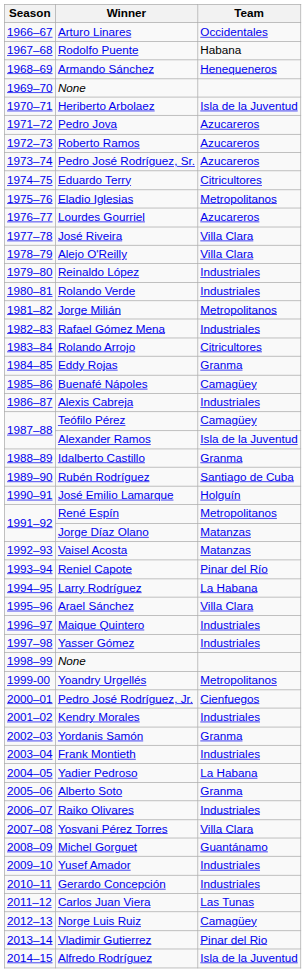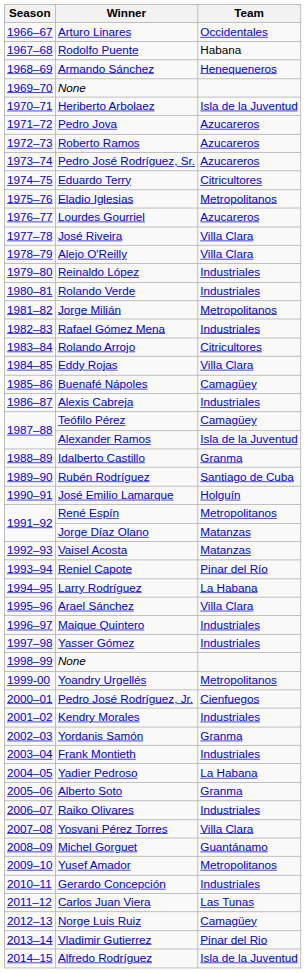 <table class="wikitable sortable">
 <tr>
 <th>Season</th>
 <th>Winner</th>
 <th>Team</th>
 </tr>
 <tr>
 <td><a href='#'>1966–67</a></td>
 <td><a href='#'>Arturo Linares</a></td>
 <td><a href='#'>Occidentales</a></td>
 </tr>
 <tr>
 <td><a href='#'>1967–68</a></td>
 <td><a href='#'>Rodolfo Puente</a></td>
 <td>Habana</td>
 </tr>
 <tr>
 <td><a href='#'>1968–69</a></td>
 <td><a href='#'>Armando Sánchez</a></td>
 <td><a href='#'>Henequeneros</a></td>
 </tr>
 <tr>
 <td><a href='#'>1969–70</a></td>
 <td><em>None</em></td>
 <td></td>
 </tr>
 <tr>
 <td><a href='#'>1970–71</a></td>
 <td><a href='#'>Heriberto Arbolaez</a></td>
 <td><a href='#'>Isla de la Juventud</a></td>
 </tr>
 <tr>
 <td><a href='#'>1971–72</a></td>
 <td><a href='#'>Pedro Jova</a></td>
 <td><a href='#'>Azucareros</a></td>
 </tr>
 <tr>
 <td><a href='#'>1972–73</a></td>
 <td><a href='#'>Roberto Ramos</a></td>
 <td><a href='#'>Azucareros</a></td>
 </tr>
 <tr>
 <td><a href='#'>1973–74</a></td>
 <td><a href='#'>Pedro José Rodríguez, Sr.</a></td>
 <td><a href='#'>Azucareros</a></td>
 </tr>
 <tr>
 <td><a href='#'>1974–75</a></td>
 <td><a href='#'>Eduardo Terry</a></td>
 <td><a href='#'>Citricultores</a></td>
 </tr>
 <tr>
 <td><a href='#'>1975–76</a></td>
 <td><a href='#'>Eladio Iglesias</a></td>
 <td><a href='#'>Metropolitanos</a></td>
 </tr>
 <tr>
 <td><a href='#'>1976–77</a></td>
 <td><a href='#'>Lourdes Gourriel</a></td>
 <td><a href='#'>Azucareros</a></td>
 </tr>
 <tr>
 <td><a href='#'>1977–78</a></td>
 <td><a href='#'>José Riveira</a></td>
 <td><a href='#'>Villa Clara</a></td>
 </tr>
 <tr>
 <td><a href='#'>1978–79</a></td>
 <td><a href='#'>Alejo O'Reilly</a></td>
 <td><a href='#'>Villa Clara</a></td>
 </tr>
 <tr>
 <td><a href='#'>1979–80</a></td>
 <td><a href='#'>Reinaldo López</a></td>
 <td><a href='#'>Industriales</a></td>
 </tr>
 <tr>
 <td><a href='#'>1980–81</a></td>
 <td><a href='#'>Rolando Verde</a></td>
 <td><a href='#'>Industriales</a></td>
 </tr>
 <tr>
 <td><a href='#'>1981–82</a></td>
 <td><a href='#'>Jorge Milián</a></td>
 <td><a href='#'>Metropolitanos</a></td>
 </tr>
 <tr>
 <td><a href='#'>1982–83</a></td>
 <td><a href='#'>Rafael Gómez Mena</a></td>
 <td><a href='#'>Industriales</a></td>
 </tr>
 <tr>
 <td><a href='#'>1983–84</a></td>
 <td><a href='#'>Rolando Arrojo</a></td>
 <td><a href='#'>Citricultores</a></td>
 </tr>
 <tr>
 <td><a href='#'>1984–85</a></td>
 <td><a href='#'>Eddy Rojas</a></td>
-<td><a href='#'>Granma</a></td>
+<td><a href='#'>Villa Clara</a></td>
 </tr>
 <tr>
 <td><a href='#'>1985–86</a></td>
 <td><a href='#'>Buenafé Nápoles</a></td>
 <td><a href='#'>Camagüey</a></td>
 </tr>
 <tr>
 <td><a href='#'>1986–87</a></td>
 <td><a href='#'>Alexis Cabreja</a></td>
 <td><a href='#'>Industriales</a></td>
 </tr>
 <tr>
 <td rowspan=2><a href='#'>1987–88</a></td>
 <td><a href='#'>Teófilo Pérez</a></td>
 <td><a href='#'>Camagüey</a></td>
 </tr>
 <tr>
 <td><a href='#'>Alexander Ramos</a></td>
 <td><a href='#'>Isla de la Juventud</a></td>
 </tr>
 <tr>
 <td><a href='#'>1988–89</a></td>
 <td><a href='#'>Idalberto Castillo</a></td>
 <td><a href='#'>Granma</a></td>
 </tr>
 <tr>
 <td><a href='#'>1989–90</a></td>
 <td><a href='#'>Rubén Rodríguez</a></td>
 <td><a href='#'>Santiago de Cuba</a></td>
 </tr>
 <tr>
 <td><a href='#'>1990–91</a></td>
 <td><a href='#'>José Emilio Lamarque</a></td>
 <td><a href='#'>Holguín</a></td>
 </tr>
 <tr>
 <td rowspan=2><a href='#'>1991–92</a></td>
 <td><a href='#'>René Espín</a></td>
 <td><a href='#'>Metropolitanos</a></td>
 </tr>
 <tr>
 <td><a href='#'>Jorge Díaz Olano</a></td>
 <td><a href='#'>Matanzas</a></td>
 </tr>
 <tr>
 <td><a href='#'>1992–93</a></td>
 <td><a href='#'>Vaisel Acosta</a></td>
 <td><a href='#'>Matanzas</a></td>
 </tr>
 <tr>
 <td><a href='#'>1993–94</a></td>
 <td><a href='#'>Reniel Capote</a></td>
 <td><a href='#'>Pinar del Río</a></td>
 </tr>
 <tr>
 <td><a href='#'>1994–95</a></td>
 <td><a href='#'>Larry Rodríguez</a></td>
 <td><a href='#'>La Habana</a></td>
 </tr>
 <tr>
 <td><a href='#'>1995–96</a></td>
 <td><a href='#'>Arael Sánchez</a></td>
 <td><a href='#'>Villa Clara</a></td>
 </tr>
 <tr>
 <td><a href='#'>1996–97</a></td>
 <td><a href='#'>Maique Quintero</a></td>
 <td><a href='#'>Industriales</a></td>
 </tr>
 <tr>
 <td><a href='#'>1997–98</a></td>
 <td><a href='#'>Yasser Gómez</a></td>
 <td><a href='#'>Industriales</a></td>
 </tr>
 <tr>
 <td><a href='#'>1998–99</a></td>
 <td><em>None</em></td>
 <td></td>
 </tr>
 <tr>
 <td><a href='#'>1999-00</a></td>
 <td><a href='#'>Yoandry Urgellés</a></td>
 <td><a href='#'>Metropolitanos</a></td>
 </tr>
 <tr>
 <td><a href='#'>2000–01</a></td>
 <td><a href='#'>Pedro José Rodríguez, Jr.</a></td>
 <td><a href='#'>Cienfuegos</a></td>
 </tr>
 <tr>
 <td><a href='#'>2001–02</a></td>
 <td><a href='#'>Kendry Morales</a></td>
 <td><a href='#'>Industriales</a></td>
 </tr>
 <tr>
 <td><a href='#'>2002–03</a></td>
 <td><a href='#'>Yordanis Samón</a></td>
 <td><a href='#'>Granma</a></td>
 </tr>
 <tr>
 <td><a href='#'>2003–04</a></td>
 <td><a href='#'>Frank Montieth</a></td>
 <td><a href='#'>Industriales</a></td>
 </tr>
 <tr>
 <td><a href='#'>2004–05</a></td>
 <td><a href='#'>Yadier Pedroso</a></td>
 <td><a href='#'>La Habana</a></td>
 </tr>
 <tr>
 <td><a href='#'>2005–06</a></td>
 <td><a href='#'>Alberto Soto</a></td>
 <td><a href='#'>Granma</a></td>
 </tr>
 <tr>
 <td><a href='#'>2006–07</a></td>
 <td><a href='#'>Raiko Olivares</a></td>
 <td><a href='#'>Industriales</a></td>
 </tr>
 <tr>
 <td><a href='#'>2007–08</a></td>
 <td><a href='#'>Yosvani Pérez Torres</a></td>
 <td><a href='#'>Villa Clara</a></td>
 </tr>
 <tr>
 <td><a href='#'>2008–09</a></td>
 <td><a href='#'>Michel Gorguet</a></td>
 <td><a href='#'>Guantánamo</a></td>
 </tr>
 <tr>
 <td><a href='#'>2009–10</a></td>
 <td><a href='#'>Yusef Amador</a></td>
-<td><a href='#'>Industriales</a></td>
+<td><a href='#'>Metropolitanos</a></td>
 </tr>
 <tr>
 <td><a href='#'>2010–11</a></td>
 <td><a href='#'>Gerardo Concepción</a></td>
 <td><a href='#'>Industriales</a></td>
 </tr>
 <tr>
 <td><a href='#'>2011–12</a></td>
 <td><a href='#'>Carlos Juan Viera</a></td>
 <td><a href='#'>Las Tunas</a></td>
 </tr>
 <tr>
 <td><a href='#'>2012–13</a></td>
 <td><a href='#'>Norge Luis Ruiz</a></td>
 <td><a href='#'>Camagüey</a></td>
 </tr>
 <tr>
 <td><a href='#'>2013–14</a></td>
 <td><a href='#'>Vladimir Gutierrez</a></td>
 <td><a href='#'>Pinar del Rio</a></td>
 </tr>
 <tr>
 <td><a href='#'>2014–15</a></td>
 <td><a href='#'>Alfredo Rodríguez</a></td>
 <td><a href='#'>Isla de la Juventud</a></td>
 </tr>
 </table>
